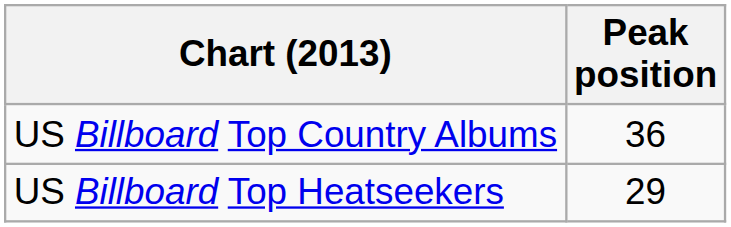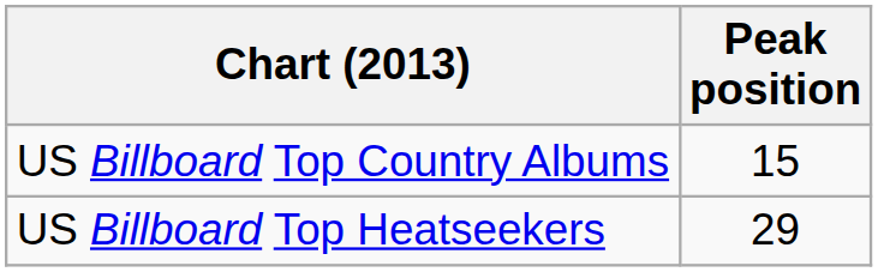 <table class="wikitable sortable">
 <tr>
 <th>Chart (2013)</th>
 <th>Peak<br>position</th>
 </tr>
 <tr>
 <td>US <em><a href='#'>Billboard</a></em> <a href='#'>Top Country Albums</a></td>
-<td align="center">36</td>
+<td align="center">15</td>
 </tr>
 <tr>
 <td>US <em><a href='#'>Billboard</a></em> <a href='#'>Top Heatseekers</a></td>
 <td align="center">29</td>
 </tr>
 </table>
